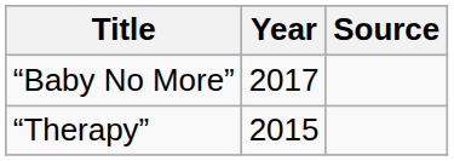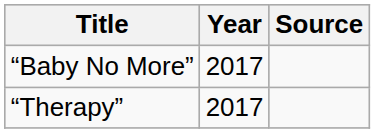 <table class="wikitable">
 <tr>
 <th>Title</th>
 <th>Year</th>
 <th>Source</th>
 </tr>
 <tr>
 <td>“Baby No More”</td>
 <td>2017</td>
 <td></td>
 </tr>
 <tr>
 <td>“Therapy”</td>
-<td>2015</td>
+<td>2017</td>
 <td></td>
 </tr>
 </table>
